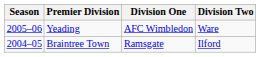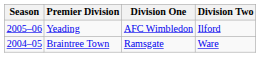 <table class="wikitable" style="text-align: left">
 <tr>
 <th>Season</th>
 <th>Premier Division</th>
 <th>Division One</th>
 <th>Division Two</th>
 </tr>
 <tr>
 <td><a href='#'>2005–06</a></td>
 <td><a href='#'>Yeading</a></td>
 <td><a href='#'>AFC Wimbledon</a></td>
-<td><a href='#'>Ware</a></td>
+<td><a href='#'>Ilford</a></td>
 </tr>
 <tr>
 <td><a href='#'>2004–05</a></td>
 <td><a href='#'>Braintree Town</a></td>
 <td><a href='#'>Ramsgate</a></td>
-<td><a href='#'>Ilford</a></td>
+<td><a href='#'>Ware</a></td>
 </tr>
 </table>
